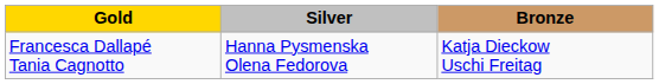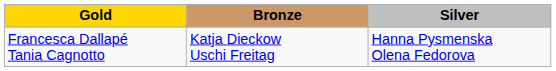 <table class="wikitable" style="text-align:left">
 <tr align="center">
 <td width=200 bgcolor=gold><strong>Gold</strong></td>
+<td width=200 bgcolor=CC9966><strong>Bronze</strong></td>
 <td width=200 bgcolor=silver><strong>Silver</strong></td>
-<td width=200 bgcolor=CC9966><strong>Bronze</strong></td>
 </tr>
 <tr>
 <td><a href='#'>Francesca Dallapé</a> <br> <a href='#'>Tania Cagnotto</a> <br> </td>
+<td><a href='#'>Katja Dieckow</a> <br> <a href='#'>Uschi Freitag</a> <br> </td>
 <td><a href='#'>Hanna Pysmenska</a> <br> <a href='#'>Olena Fedorova</a> <br> </td>
-<td><a href='#'>Katja Dieckow</a> <br> <a href='#'>Uschi Freitag</a> <br> </td>
 </tr>
 </table>
